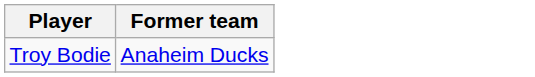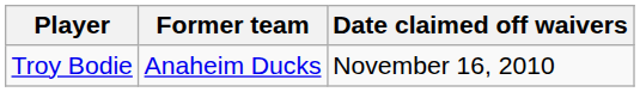 <table class="wikitable">
 <tr>
 <th>Player</th>
 <th>Former team</th>
+<th>Date claimed off waivers</th>
 </tr>
 <tr>
 <td><a href='#'>Troy Bodie</a></td>
 <td><a href='#'>Anaheim Ducks</a></td>
+<td>November 16, 2010</td>
 </tr>
 </table>
